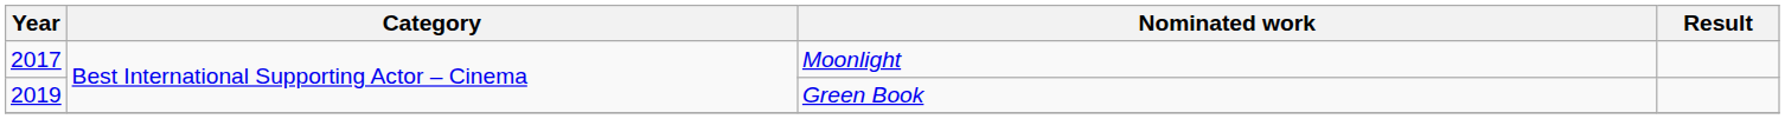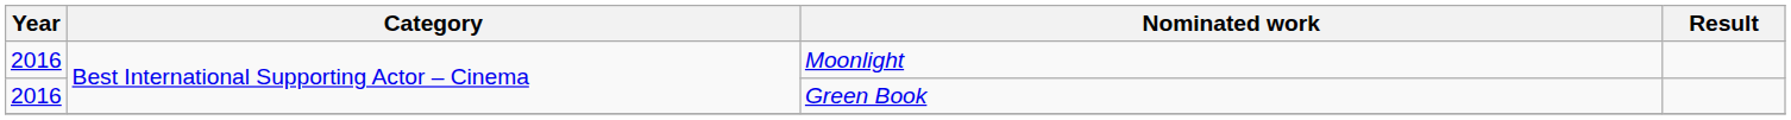 <table class=wikitable>
 <tr>
 <th scope="col" style="width:1em;">Year</th>
 <th scope="col" style="width:33em;">Category</th>
 <th scope="col" style="width:39em;">Nominated work</th>
 <th scope="col" style="width:5em;">Result</th>
 </tr>
 <tr>
-<td><a href='#'>2017</a></td>
+<td><a href='#'>2016</a></td>
 <td rowspan=2><a href='#'>Best International Supporting Actor – Cinema</a></td>
 <td><em><a href='#'>Moonlight</a></em></td>
 <td></td>
 </tr>
 <tr>
-<td><a href='#'>2019</a></td>
+<td><a href='#'>2016</a></td>
 <td><em><a href='#'>Green Book</a></em></td>
 <td></td>
 </tr>
 <tr>
 </tr>
 </table>
